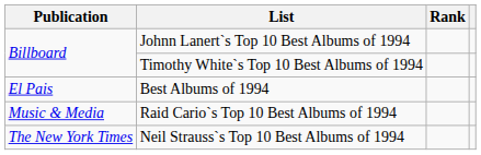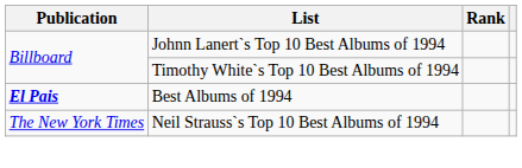 <table class="sortable wikitable">
 <tr>
 <th>Publication</th>
 <th>List</th>
 <th>Rank</th>
 <th class="unsortable"></th>
 </tr>
 <tr>
 <td rowspan="2"><a href='#'><em>Billboard</em></a></td>
 <td>Johnn Lanert`s Top 10 Best Albums of 1994</td>
 <td></td>
 <td></td>
 </tr>
 <tr>
 <td>Timothy White`s Top 10 Best Albums of 1994</td>
 <td></td>
 <td></td>
 </tr>
 <tr>
-<td><a href='#'><em>El Pais</em></a></td>
+<td><strong><a href='#'><em>El Pais</em></a></strong></td>
 <td>Best Albums of 1994</td>
-<td></td>
-<td></td>
-</tr>
-<tr>
-<td><em><a href='#'>Music & Media</a></em></td>
-<td>Raid Cario`s Top 10 Best Albums of 1994</td>
 <td></td>
 <td></td>
 </tr>
 <tr>
 <td><em><a href='#'>The New York Times</a></em></td>
 <td>Neil Strauss`s Top 10 Best Albums of 1994</td>
 <td></td>
 <td></td>
 </tr>
 </table>
